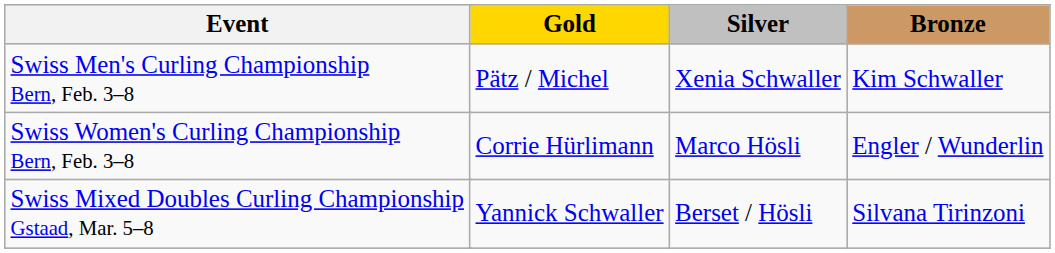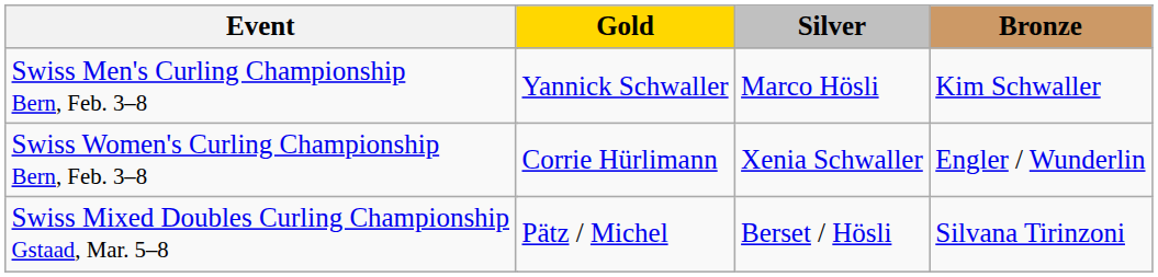 <table class="wikitable">
 <tr>
 <th colspan="2">Event</th>
 <th style="background:gold">Gold</th>
 <th style="background:silver">Silver</th>
 <th style="background:#cc9966">Bronze</th>
 </tr>
 <tr>
 <td colspan="2"><a href='#'>Swiss Men's Curling Championship</a> <br> <small><a href='#'>Bern</a>, Feb. 3–8</small></td>
-<td> <a href='#'>Pätz</a> / <a href='#'>Michel</a></td>
-<td> <a href='#'>Xenia Schwaller</a></td>
+<td> <a href='#'>Yannick Schwaller</a></td>
+<td> <a href='#'>Marco Hösli</a></td>
 <td> <a href='#'>Kim Schwaller</a></td>
 </tr>
 <tr>
 <td colspan="2"><a href='#'>Swiss Women's Curling Championship</a> <br> <small><a href='#'>Bern</a>, Feb. 3–8</small></td>
 <td> <a href='#'>Corrie Hürlimann</a></td>
-<td> <a href='#'>Marco Hösli</a></td>
+<td> <a href='#'>Xenia Schwaller</a></td>
 <td> <a href='#'>Engler</a> / <a href='#'>Wunderlin</a></td>
 </tr>
 <tr>
 <td colspan="2"><a href='#'>Swiss Mixed Doubles Curling Championship</a> <br> <small><a href='#'>Gstaad</a>, Mar. 5–8</small></td>
-<td> <a href='#'>Yannick Schwaller</a></td>
+<td> <a href='#'>Pätz</a> / <a href='#'>Michel</a></td>
 <td> <a href='#'>Berset</a> /  <a href='#'>Hösli</a></td>
 <td> <a href='#'>Silvana Tirinzoni</a></td>
 </tr>
 </table>
